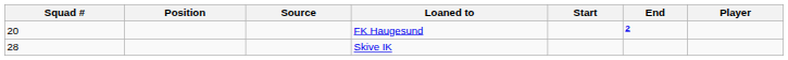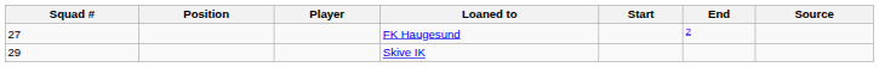 <table class="wikitable sortable" style="width:90%; text-align:center; font-size:95%; text-align:left;">
 <tr>
 <th>Squad #</th>
 <th>Position</th>
-<th>Source</th>
+<th>Player</th>
 <th>Loaned to</th>
 <th>Start</th>
 <th>End</th>
-<th>Player</th>
+<th>Source</th>
 </tr>
 <tr>
-<td>20</td>
+<td>27</td>
 <td></td>
 <td></td>
 <td> <a href='#'>FK Haugesund</a></td>
 <td></td>
-<td><strong><sup><a href='#'>2</a></sup></strong></td>
+<td><sup><a href='#'>2</a></sup></td>
 <td></td>
 </tr>
 <tr>
-<td>28</td>
+<td>29</td>
 <td></td>
 <td></td>
 <td> <a href='#'>Skive IK</a></td>
 <td></td>
 <td></td>
 <td></td>
 </tr>
 </table>
